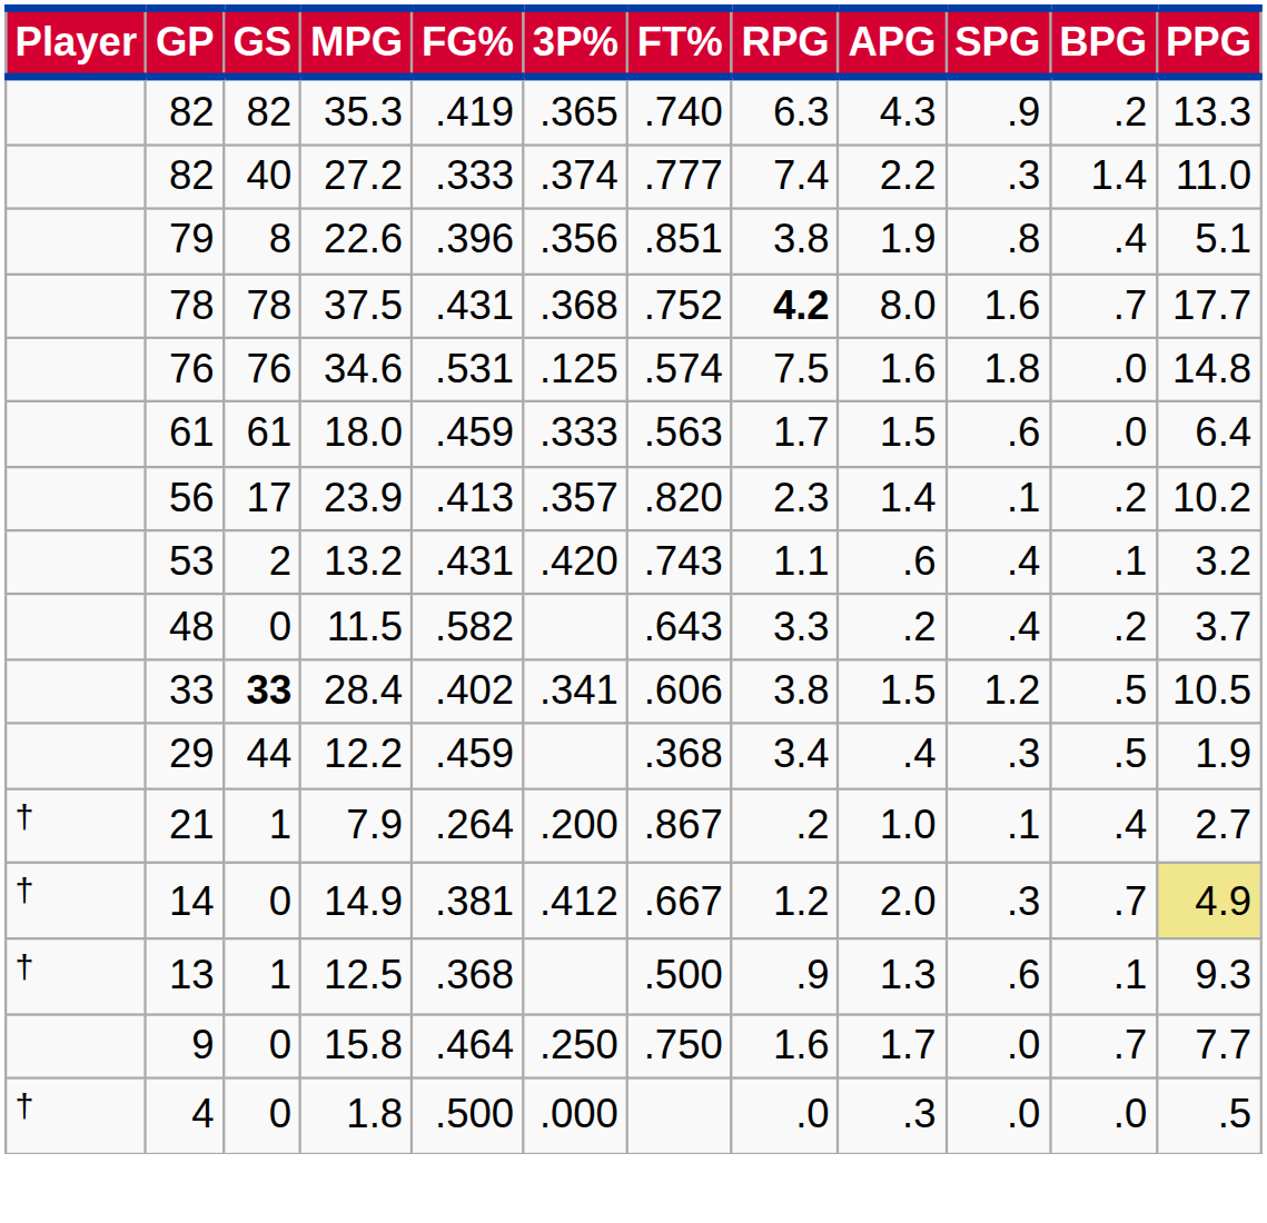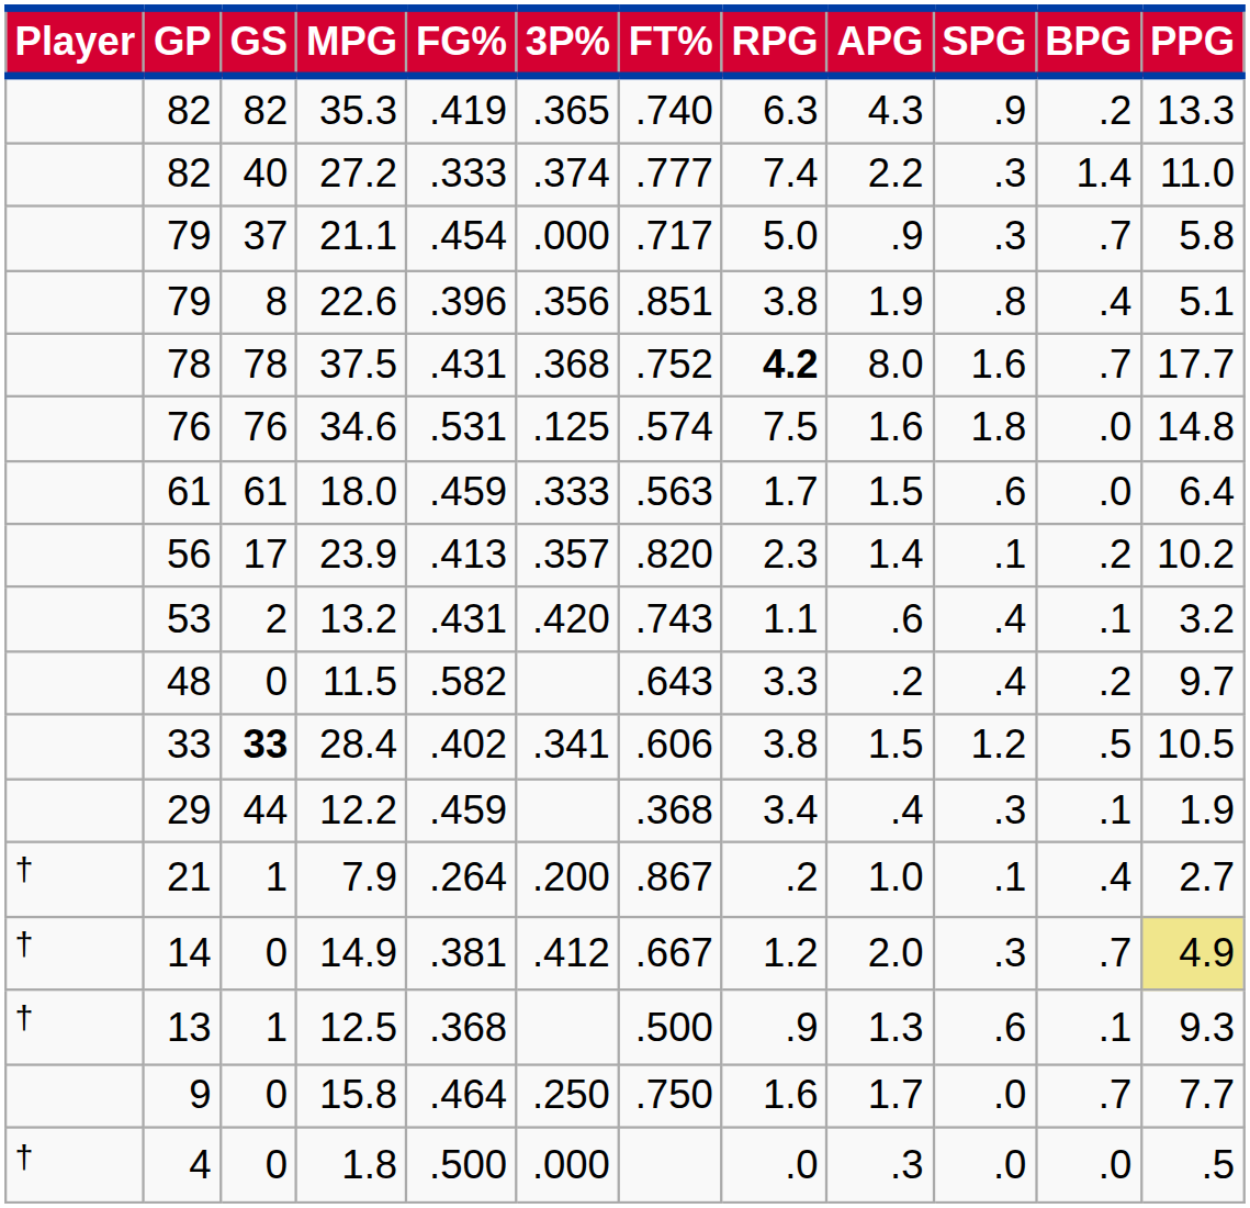 <table class="wikitable sortable" style="text-align:right;">
 <tr>
 <th style="background:#D50032; color:#FFFFFF; border-top:#003DA5 3px solid; border-bottom:#003DA5 3px solid;">Player</th>
 <th style="background:#D50032; color:#FFFFFF; border-top:#003DA5 3px solid; border-bottom:#003DA5 3px solid;">GP</th>
 <th style="background:#D50032; color:#FFFFFF; border-top:#003DA5 3px solid; border-bottom:#003DA5 3px solid;">GS</th>
 <th style="background:#D50032; color:#FFFFFF; border-top:#003DA5 3px solid; border-bottom:#003DA5 3px solid;">MPG</th>
 <th style="background:#D50032; color:#FFFFFF; border-top:#003DA5 3px solid; border-bottom:#003DA5 3px solid;">FG%</th>
 <th style="background:#D50032; color:#FFFFFF; border-top:#003DA5 3px solid; border-bottom:#003DA5 3px solid;">3P%</th>
 <th style="background:#D50032; color:#FFFFFF; border-top:#003DA5 3px solid; border-bottom:#003DA5 3px solid;">FT%</th>
 <th style="background:#D50032; color:#FFFFFF; border-top:#003DA5 3px solid; border-bottom:#003DA5 3px solid;">RPG</th>
 <th style="background:#D50032; color:#FFFFFF; border-top:#003DA5 3px solid; border-bottom:#003DA5 3px solid;">APG</th>
 <th style="background:#D50032; color:#FFFFFF; border-top:#003DA5 3px solid; border-bottom:#003DA5 3px solid;">SPG</th>
 <th style="background:#D50032; color:#FFFFFF; border-top:#003DA5 3px solid; border-bottom:#003DA5 3px solid;">BPG</th>
 <th style="background:#D50032; color:#FFFFFF; border-top:#003DA5 3px solid; border-bottom:#003DA5 3px solid;">PPG</th>
 </tr>
 <tr>
 <td style="text-align:left;"></td>
 <td>82</td>
 <td>82</td>
 <td>35.3</td>
 <td>.419</td>
 <td>.365</td>
 <td>.740</td>
 <td>6.3</td>
 <td>4.3</td>
 <td>.9</td>
 <td>.2</td>
 <td>13.3</td>
 </tr>
 <tr>
 <td style="text-align:left;"></td>
 <td>82</td>
 <td>40</td>
 <td>27.2</td>
 <td>.333</td>
 <td>.374</td>
 <td>.777</td>
 <td>7.4</td>
 <td>2.2</td>
 <td>.3</td>
 <td>1.4</td>
 <td>11.0</td>
+</tr>
+<tr>
+<td style="text-align:left;"></td>
+<td>79</td>
+<td>37</td>
+<td>21.1</td>
+<td>.454</td>
+<td>.000</td>
+<td>.717</td>
+<td>5.0</td>
+<td>.9</td>
+<td>.3</td>
+<td>.7</td>
+<td>5.8</td>
 </tr>
 <tr>
 <td style="text-align:left;"></td>
 <td>79</td>
 <td>8</td>
 <td>22.6</td>
 <td>.396</td>
 <td>.356</td>
 <td>.851</td>
 <td>3.8</td>
 <td>1.9</td>
 <td>.8</td>
 <td>.4</td>
 <td>5.1</td>
 </tr>
 <tr>
 <td style="text-align:left;"></td>
 <td>78</td>
 <td>78</td>
 <td>37.5</td>
 <td>.431</td>
 <td>.368</td>
 <td>.752</td>
 <td><strong>4.2</strong></td>
 <td>8.0</td>
 <td>1.6</td>
 <td>.7</td>
 <td>17.7</td>
 </tr>
 <tr>
 <td style="text-align:left;"></td>
 <td>76</td>
 <td>76</td>
 <td>34.6</td>
 <td>.531</td>
 <td>.125</td>
 <td>.574</td>
 <td>7.5</td>
 <td>1.6</td>
 <td>1.8</td>
 <td>.0</td>
 <td>14.8</td>
 </tr>
 <tr>
 <td style="text-align:left;"></td>
 <td>61</td>
 <td>61</td>
 <td>18.0</td>
 <td>.459</td>
 <td>.333</td>
 <td>.563</td>
 <td>1.7</td>
 <td>1.5</td>
 <td>.6</td>
 <td>.0</td>
 <td>6.4</td>
 </tr>
 <tr>
 <td style="text-align:left;"></td>
 <td>56</td>
 <td>17</td>
 <td>23.9</td>
 <td>.413</td>
 <td>.357</td>
 <td>.820</td>
 <td>2.3</td>
 <td>1.4</td>
 <td>.1</td>
 <td>.2</td>
 <td>10.2</td>
 </tr>
 <tr>
 <td style="text-align:left;"></td>
 <td>53</td>
 <td>2</td>
 <td>13.2</td>
 <td>.431</td>
 <td>.420</td>
 <td>.743</td>
 <td>1.1</td>
 <td>.6</td>
 <td>.4</td>
 <td>.1</td>
 <td>3.2</td>
 </tr>
 <tr>
 <td style="text-align:left;"></td>
 <td>48</td>
 <td>0</td>
 <td>11.5</td>
 <td>.582</td>
 <td></td>
 <td>.643</td>
 <td>3.3</td>
 <td>.2</td>
 <td>.4</td>
 <td>.2</td>
-<td>3.7</td>
+<td>9.7</td>
 </tr>
 <tr>
 <td style="text-align:left;"></td>
 <td>33</td>
 <td><strong>33</strong></td>
 <td>28.4</td>
 <td>.402</td>
 <td>.341</td>
 <td>.606</td>
 <td>3.8</td>
 <td>1.5</td>
 <td>1.2</td>
 <td>.5</td>
 <td>10.5</td>
 </tr>
 <tr>
 <td style="text-align:left;"></td>
 <td>29</td>
 <td>44</td>
 <td>12.2</td>
 <td>.459</td>
 <td></td>
 <td>.368</td>
 <td>3.4</td>
 <td>.4</td>
 <td>.3</td>
-<td>.5</td>
+<td>.1</td>
 <td>1.9</td>
 </tr>
 <tr>
 <td style="text-align:left;"><sup>†</sup></td>
 <td>21</td>
 <td>1</td>
 <td>7.9</td>
 <td>.264</td>
 <td>.200</td>
 <td>.867</td>
 <td>.2</td>
 <td>1.0</td>
 <td>.1</td>
 <td>.4</td>
 <td>2.7</td>
 </tr>
 <tr>
 <td style="text-align:left;"><sup>†</sup></td>
 <td>14</td>
 <td>0</td>
 <td>14.9</td>
 <td>.381</td>
 <td>.412</td>
 <td>.667</td>
 <td>1.2</td>
 <td>2.0</td>
 <td>.3</td>
 <td>.7</td>
 <td style="background: khaki;">4.9</td>
 </tr>
 <tr>
 <td style="text-align:left;"><sup>†</sup></td>
 <td>13</td>
 <td>1</td>
 <td>12.5</td>
 <td>.368</td>
 <td></td>
 <td>.500</td>
 <td>.9</td>
 <td>1.3</td>
 <td>.6</td>
 <td>.1</td>
 <td>9.3</td>
 </tr>
 <tr>
 <td style="text-align:left;"></td>
 <td>9</td>
 <td>0</td>
 <td>15.8</td>
 <td>.464</td>
 <td>.250</td>
 <td>.750</td>
 <td>1.6</td>
 <td>1.7</td>
 <td>.0</td>
 <td>.7</td>
 <td>7.7</td>
 </tr>
 <tr>
 <td style="text-align:left;"><sup>†</sup></td>
 <td>4</td>
 <td>0</td>
 <td>1.8</td>
 <td>.500</td>
 <td>.000</td>
 <td></td>
 <td>.0</td>
 <td>.3</td>
 <td>.0</td>
 <td>.0</td>
 <td>.5</td>
 </tr>
 </table>
